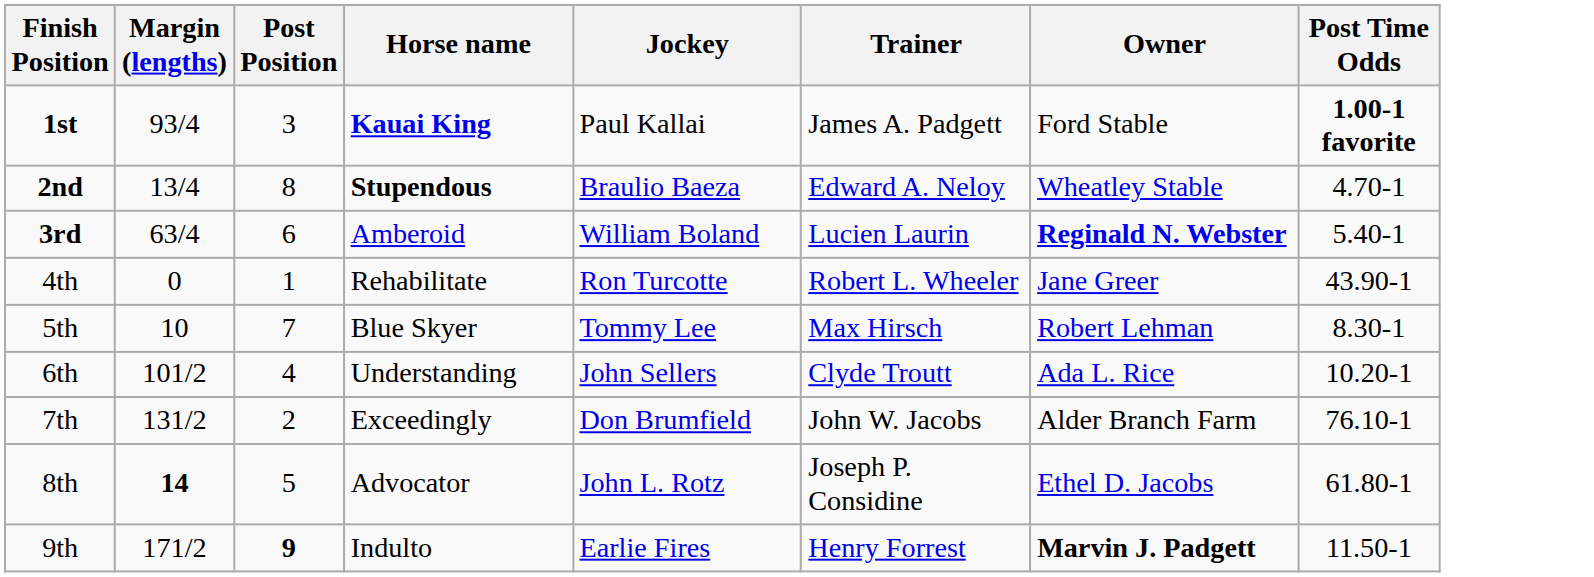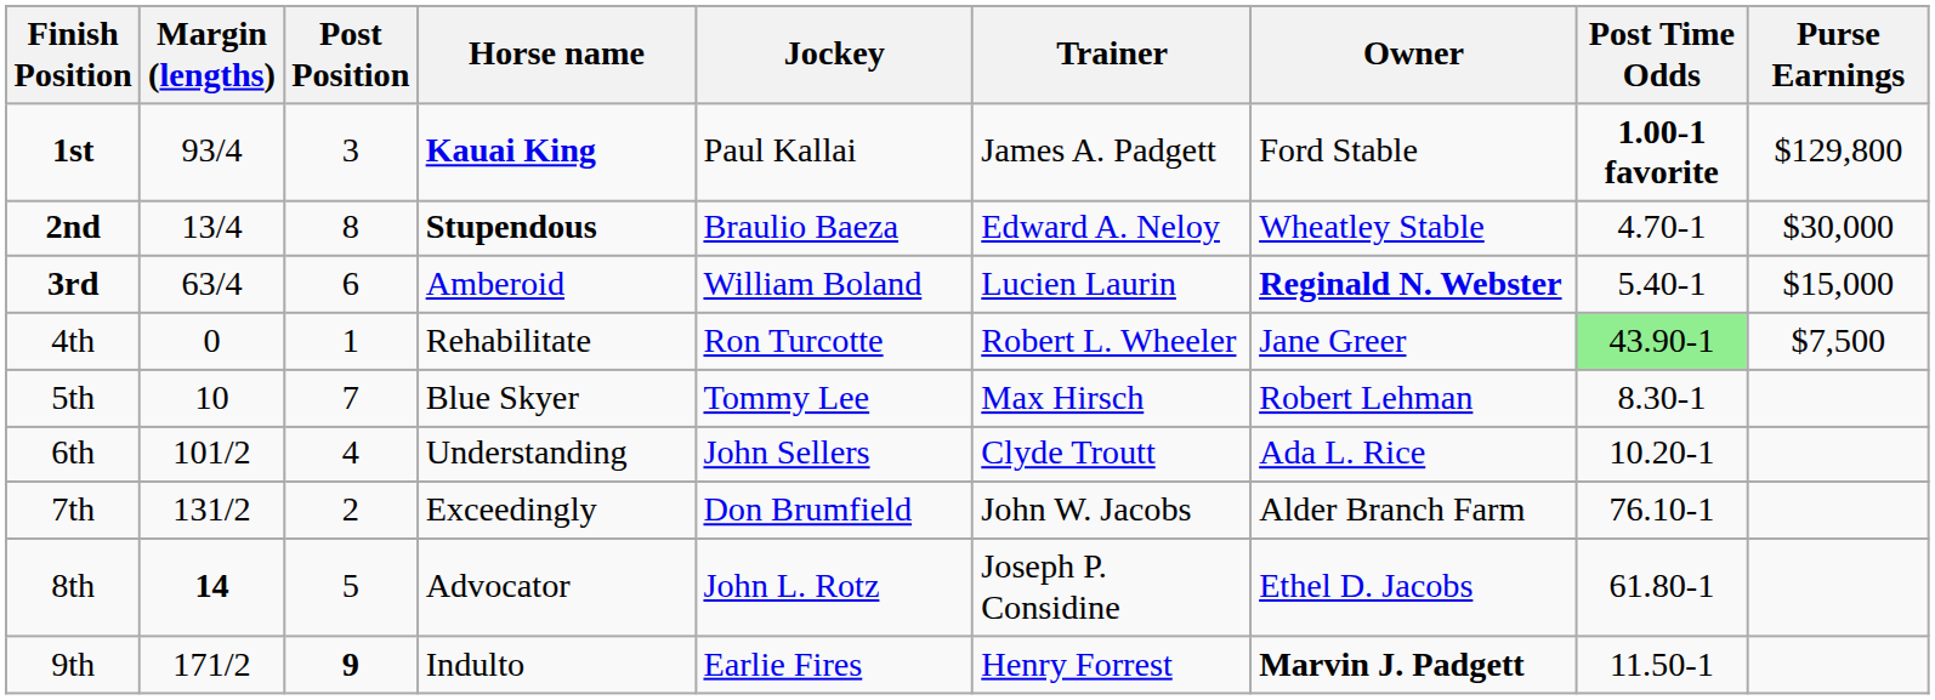 <table class="wikitable sortable" | border="2" cellpadding="1" style="border-collapse: collapse; font-size:90%">
 <tr>
 <th width="45px">Finish <br> Position</th>
 <th width="45px">Margin<br> <span>(<a href='#'>lengths</a>)</span></th>
 <th width="40px">Post <br> Position</th>
 <th width="110px">Horse name</th>
 <th width="110px">Jockey</th>
 <th width="110px">Trainer</th>
 <th width="130px">Owner</th>
 <th width="65px">Post Time <br> Odds</th>
+<th width="70px">Purse <br> Earnings</th>
 </tr>
 <tr>
 <td align=center><strong>1<span>st</span></strong></td>
 <td align=center>9<span>3/4</span></td>
 <td align=center>3</td>
 <td><strong><a href='#'>Kauai King</a></strong></td>
 <td>Paul Kallai</td>
 <td>James A. Padgett</td>
 <td>Ford Stable</td>
 <td align=center><strong>1.00-1</strong> <br><strong><span>favorite</span></strong></td>
+<td align=center>$129,800</td>
 </tr>
 <tr>
 <td align=center><strong>2<span>nd</span></strong></td>
 <td align=center>1<span>3/4</span></td>
 <td align=center>8</td>
 <td><strong>Stupendous</strong></td>
 <td><a href='#'>Braulio Baeza</a></td>
 <td><a href='#'>Edward A. Neloy</a></td>
 <td><a href='#'>Wheatley Stable</a></td>
 <td align=center>4.70-1</td>
+<td align=center>$30,000</td>
 </tr>
 <tr>
 <td align=center><strong>3<span>rd</span></strong></td>
 <td align=center>6<span>3/4</span></td>
 <td align=center>6</td>
 <td><a href='#'>Amberoid</a></td>
 <td><a href='#'>William Boland</a></td>
 <td><a href='#'>Lucien Laurin</a></td>
 <td><strong><a href='#'>Reginald N. Webster</a></strong></td>
 <td align=center>5.40-1</td>
+<td align=center>$15,000</td>
 </tr>
 <tr>
 <td align=center>4<span>th</span></td>
 <td align=center>0</td>
 <td align=center>1</td>
 <td>Rehabilitate</td>
 <td><a href='#'>Ron Turcotte</a></td>
 <td><a href='#'>Robert L. Wheeler</a></td>
 <td><a href='#'>Jane Greer</a></td>
-<td align=center>43.90-1</td>
+<td align=center style="background: lightgreen;">43.90-1</td>
+<td align=center>$7,500</td>
 </tr>
 <tr>
 <td align=center>5<span>th</span></td>
 <td align=center>10</td>
 <td align=center>7</td>
 <td>Blue Skyer</td>
 <td><a href='#'>Tommy Lee</a></td>
 <td><a href='#'>Max Hirsch</a></td>
 <td><a href='#'>Robert Lehman</a></td>
 <td align=center>8.30-1</td>
+<td align=center></td>
 </tr>
 <tr>
 <td align=center>6<span>th</span></td>
 <td align=center>10<span>1/2</span></td>
 <td align=center>4</td>
 <td>Understanding</td>
 <td><a href='#'>John Sellers</a></td>
 <td><a href='#'>Clyde Troutt</a></td>
 <td><a href='#'>Ada L. Rice</a></td>
 <td align=center>10.20-1</td>
+<td></td>
 </tr>
 <tr>
 <td align=center>7<span>th</span></td>
 <td align=center>13<span>1/2</span></td>
 <td align=center>2</td>
 <td>Exceedingly</td>
 <td><a href='#'>Don Brumfield</a></td>
 <td>John W. Jacobs</td>
 <td>Alder Branch Farm</td>
 <td align=center>76.10-1</td>
+<td></td>
 </tr>
 <tr>
 <td align=center>8<span>th</span></td>
 <td align=center><strong>14</strong></td>
 <td align=center>5</td>
 <td>Advocator</td>
 <td><a href='#'>John L. Rotz</a></td>
 <td>Joseph P. Considine</td>
 <td><a href='#'>Ethel D. Jacobs</a></td>
 <td align=center>61.80-1</td>
+<td></td>
 </tr>
 <tr>
 <td align=center>9<span>th</span></td>
 <td align=center>17<span>1/2</span></td>
 <td align=center><strong>9</strong></td>
 <td>Indulto</td>
 <td><a href='#'>Earlie Fires</a></td>
 <td><a href='#'>Henry Forrest</a></td>
 <td><strong>Marvin J. Padgett</strong></td>
 <td align=center>11.50-1</td>
+<td></td>
 </tr>
 </table>
